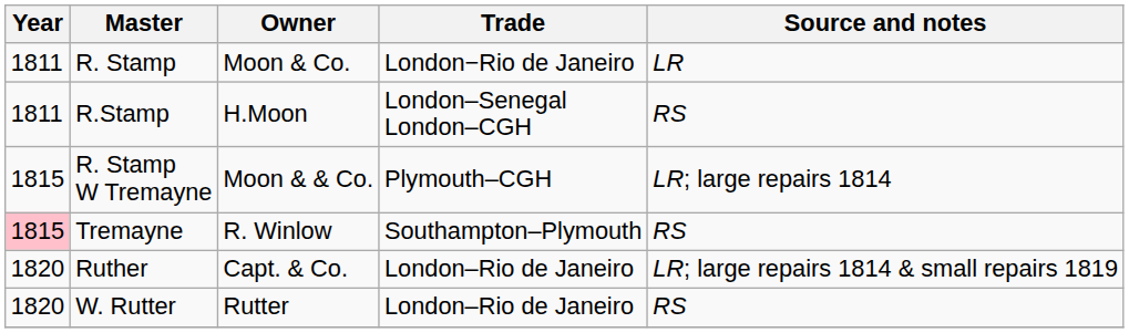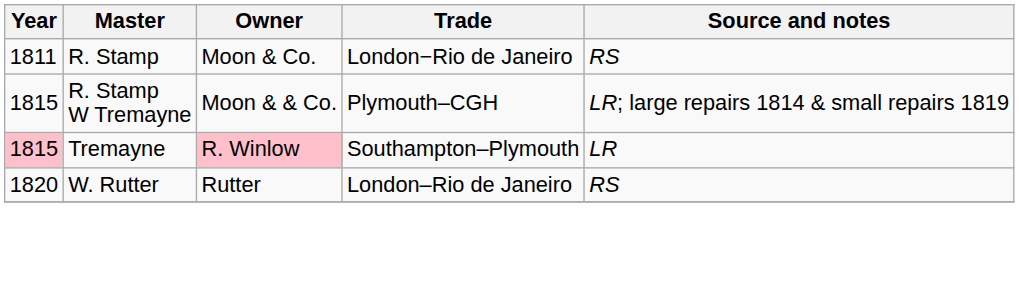 <table class="sortable wikitable">
 <tr>
 <th>Year</th>
 <th>Master</th>
 <th>Owner</th>
 <th>Trade</th>
 <th>Source and notes</th>
 </tr>
 <tr>
 <td>1811</td>
 <td>R. Stamp</td>
 <td>Moon & Co.</td>
 <td>London−Rio de Janeiro</td>
-<td><em>LR</em></td>
-</tr>
-<tr>
-<td>1811</td>
-<td>R.Stamp</td>
-<td>H.Moon</td>
-<td>London–Senegal<br>London–CGH</td>
 <td><em>RS</em></td>
 </tr>
 <tr>
 <td>1815</td>
 <td>R. Stamp<br>W  Tremayne</td>
 <td>Moon & & Co.</td>
 <td>Plymouth–CGH</td>
-<td><em>LR</em>; large repairs 1814</td>
+<td><em>LR</em>; large repairs 1814 & small repairs 1819</td>
 </tr>
 <tr>
 <td style="background: pink;">1815</td>
 <td>Tremayne</td>
-<td>R. Winlow</td>
+<td style="background: pink;">R. Winlow</td>
 <td>Southampton–Plymouth</td>
-<td><em>RS</em></td>
-</tr>
-<tr>
-<td>1820</td>
-<td>Ruther</td>
-<td>Capt. & Co.</td>
-<td>London–Rio de Janeiro</td>
-<td><em>LR</em>; large repairs 1814 & small repairs 1819</td>
+<td><em>LR</em></td>
 </tr>
 <tr>
 <td>1820</td>
 <td>W. Rutter</td>
 <td>Rutter</td>
 <td>London–Rio de Janeiro</td>
 <td><em>RS</em></td>
 </tr>
 <tr>
 </tr>
 </table>
